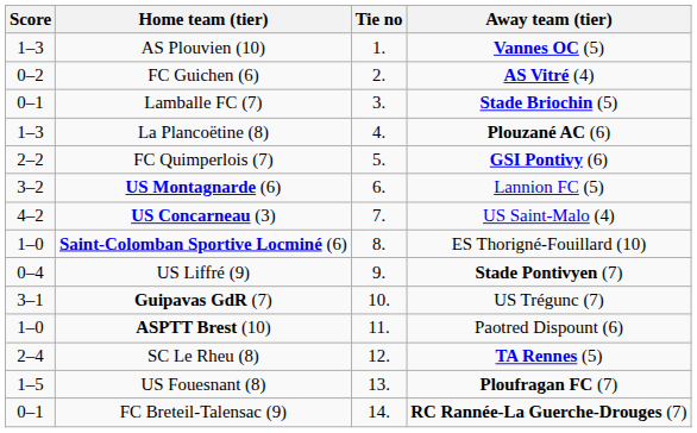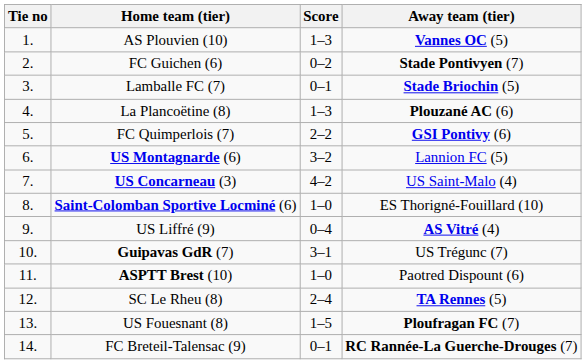 <table class="wikitable" style="text-align: center">
 <tr>
+<th>Tie no</th>
+<th>Home team (tier)</th>
 <th>Score</th>
-<th>Home team (tier)</th>
-<th>Tie no</th>
 <th>Away team (tier)</th>
 </tr>
 <tr>
+<td>1.</td>
+<td>AS Plouvien (10)</td>
 <td>1–3</td>
-<td>AS Plouvien (10)</td>
-<td>1.</td>
 <td><strong><a href='#'>Vannes OC</a></strong> (5)</td>
 </tr>
 <tr>
+<td>2.</td>
+<td>FC Guichen (6)</td>
 <td>0–2</td>
-<td>FC Guichen (6)</td>
-<td>2.</td>
+<td><strong>Stade Pontivyen</strong> (7)</td>
+</tr>
+<tr>
+<td>3.</td>
+<td>Lamballe FC (7)</td>
+<td>0–1</td>
+<td><strong><a href='#'>Stade Briochin</a></strong> (5)</td>
+</tr>
+<tr>
+<td>4.</td>
+<td>La Plancoëtine (8)</td>
+<td>1–3 </td>
+<td><strong>Plouzané AC</strong> (6)</td>
+</tr>
+<tr>
+<td>5.</td>
+<td>FC Quimperlois (7)</td>
+<td>2–2 </td>
+<td><strong><a href='#'>GSI Pontivy</a></strong> (6)</td>
+</tr>
+<tr>
+<td>6.</td>
+<td><strong><a href='#'>US Montagnarde</a></strong> (6)</td>
+<td>3–2</td>
+<td><a href='#'>Lannion FC</a> (5)</td>
+</tr>
+<tr>
+<td>7.</td>
+<td><strong><a href='#'>US Concarneau</a></strong> (3)</td>
+<td>4–2</td>
+<td><a href='#'>US Saint-Malo</a> (4)</td>
+</tr>
+<tr>
+<td>8.</td>
+<td><strong><a href='#'>Saint-Colomban Sportive Locminé</a></strong> (6)</td>
+<td>1–0</td>
+<td>ES Thorigné-Fouillard (10)</td>
+</tr>
+<tr>
+<td>9.</td>
+<td>US Liffré (9)</td>
+<td>0–4</td>
 <td><strong><a href='#'>AS Vitré</a></strong> (4)</td>
 </tr>
 <tr>
-<td>0–1</td>
-<td>Lamballe FC (7)</td>
-<td>3.</td>
-<td><strong><a href='#'>Stade Briochin</a></strong> (5)</td>
-</tr>
-<tr>
-<td>1–3 </td>
-<td>La Plancoëtine (8)</td>
-<td>4.</td>
-<td><strong>Plouzané AC</strong> (6)</td>
-</tr>
-<tr>
-<td>2–2 </td>
-<td>FC Quimperlois (7)</td>
-<td>5.</td>
-<td><strong><a href='#'>GSI Pontivy</a></strong> (6)</td>
-</tr>
-<tr>
-<td>3–2</td>
-<td><strong><a href='#'>US Montagnarde</a></strong> (6)</td>
-<td>6.</td>
-<td><a href='#'>Lannion FC</a> (5)</td>
-</tr>
-<tr>
-<td>4–2</td>
-<td><strong><a href='#'>US Concarneau</a></strong> (3)</td>
-<td>7.</td>
-<td><a href='#'>US Saint-Malo</a> (4)</td>
-</tr>
-<tr>
-<td>1–0</td>
-<td><strong><a href='#'>Saint-Colomban Sportive Locminé</a></strong> (6)</td>
-<td>8.</td>
-<td>ES Thorigné-Fouillard (10)</td>
-</tr>
-<tr>
-<td>0–4</td>
-<td>US Liffré (9)</td>
-<td>9.</td>
-<td><strong>Stade Pontivyen</strong> (7)</td>
-</tr>
-<tr>
+<td>10.</td>
+<td><strong>Guipavas GdR</strong> (7)</td>
 <td>3–1</td>
-<td><strong>Guipavas GdR</strong> (7)</td>
-<td>10.</td>
 <td>US Trégunc (7)</td>
 </tr>
 <tr>
+<td>11.</td>
+<td><strong>ASPTT Brest</strong> (10)</td>
 <td>1–0</td>
-<td><strong>ASPTT Brest</strong> (10)</td>
-<td>11.</td>
 <td>Paotred Dispount (6)</td>
 </tr>
 <tr>
+<td>12.</td>
+<td>SC Le Rheu (8)</td>
 <td>2–4</td>
-<td>SC Le Rheu (8)</td>
-<td>12.</td>
 <td><strong><a href='#'>TA Rennes</a></strong> (5)</td>
 </tr>
 <tr>
+<td>13.</td>
+<td>US Fouesnant (8)</td>
 <td>1–5</td>
-<td>US Fouesnant (8)</td>
-<td>13.</td>
 <td><strong>Ploufragan FC</strong> (7)</td>
 </tr>
 <tr>
+<td>14.</td>
+<td>FC Breteil-Talensac (9)</td>
 <td>0–1</td>
-<td>FC Breteil-Talensac (9)</td>
-<td>14.</td>
 <td><strong>RC Rannée-La Guerche-Drouges</strong> (7)</td>
 </tr>
 </table>
